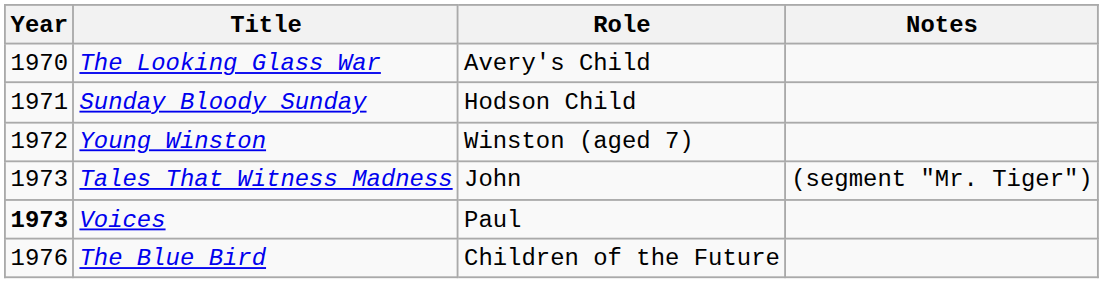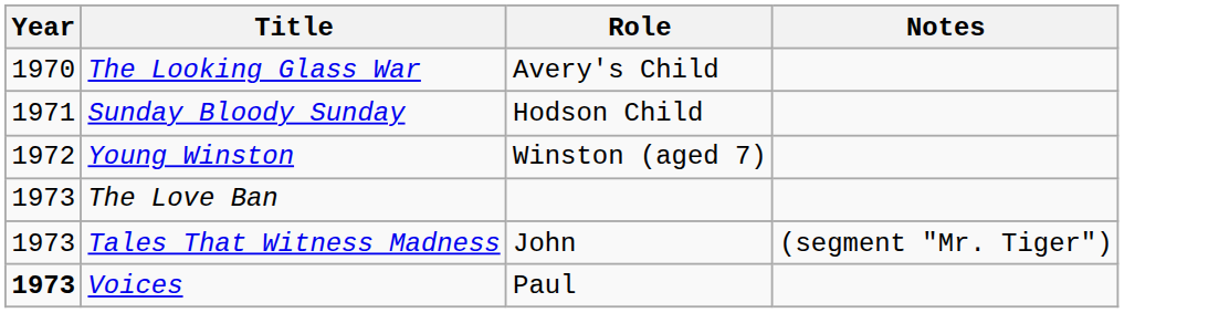 <table class="wikitable">
 <tr>
 <th>Year</th>
 <th>Title</th>
 <th>Role</th>
 <th>Notes</th>
 </tr>
 <tr>
 <td>1970</td>
 <td><em><a href='#'>The Looking Glass War</a></em></td>
 <td>Avery's Child</td>
 <td></td>
 </tr>
 <tr>
 <td>1971</td>
 <td><em><a href='#'>Sunday Bloody Sunday</a></em></td>
 <td>Hodson Child</td>
 <td></td>
 </tr>
 <tr>
 <td>1972</td>
 <td><em><a href='#'>Young Winston</a></em></td>
 <td>Winston (aged 7)</td>
 <td></td>
 </tr>
 <tr>
 <td>1973</td>
+<td><em>The Love Ban</em></td>
+<td></td>
+<td></td>
+</tr>
+<tr>
+<td>1973</td>
 <td><em><a href='#'>Tales That Witness Madness</a></em></td>
 <td>John</td>
 <td>(segment "Mr. Tiger")</td>
 </tr>
 <tr>
 <td><strong>1973</strong></td>
 <td><em><a href='#'>Voices</a></em></td>
 <td>Paul</td>
 <td></td>
 </tr>
-<tr>
-<td>1976</td>
-<td><em><a href='#'>The Blue Bird</a></em></td>
-<td>Children of the Future</td>
-<td></td>
-</tr>
 </table>
